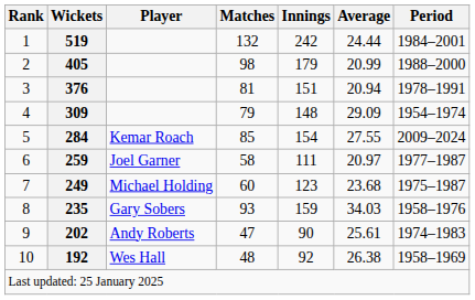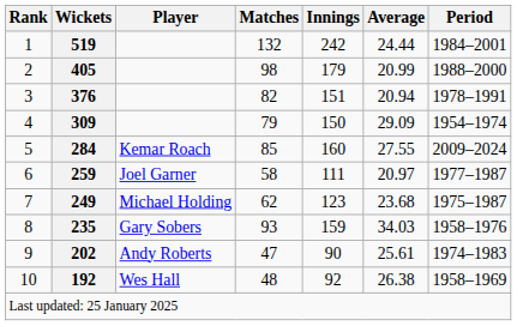 <table class="wikitable plainrowheaders sortable">
 <tr>
 <th scope=col>Rank</th>
 <th scope=col>Wickets</th>
 <th scope=col>Player</th>
 <th scope=col>Matches</th>
 <th scope=col>Innings</th>
 <th scope=col>Average</th>
 <th scope=col>Period</th>
 </tr>
 <tr>
 <td align=center>1</td>
 <th scope=row style=text-align:center;>519</th>
 <td></td>
 <td align=center>132</td>
 <td align=center>242</td>
 <td align=center>24.44</td>
 <td>1984–2001</td>
 </tr>
 <tr>
 <td align=center>2</td>
 <th scope=row style=text-align:center;>405</th>
 <td></td>
 <td align=center>98</td>
 <td align=center>179</td>
 <td align=center>20.99</td>
 <td>1988–2000</td>
 </tr>
 <tr>
 <td align=center>3</td>
 <th scope=row style=text-align:center;>376</th>
 <td></td>
-<td align=center>81</td>
+<td align=center>82</td>
 <td align=center>151</td>
 <td align=center>20.94</td>
 <td>1978–1991</td>
 </tr>
 <tr>
 <td align=center>4</td>
 <th scope=row style=text-align:center;>309</th>
 <td></td>
 <td align=center>79</td>
-<td align=center>148</td>
+<td align=center>150</td>
 <td align=center>29.09</td>
 <td>1954–1974</td>
 </tr>
 <tr>
 <td align=center>5</td>
 <th scope=row style=text-align:center;>284</th>
 <td><a href='#'>Kemar Roach</a></td>
 <td align=center>85</td>
-<td align=center>154</td>
+<td align=center>160</td>
 <td align=center>27.55</td>
 <td>2009–2024</td>
 </tr>
 <tr>
 <td align=center>6</td>
 <th scope=row style=text-align:center;>259</th>
 <td><a href='#'>Joel Garner</a></td>
 <td align=center>58</td>
 <td align=center>111</td>
 <td align=center>20.97</td>
 <td>1977–1987</td>
 </tr>
 <tr>
 <td align=center>7</td>
 <th scope=row style=text-align:center;>249</th>
 <td><a href='#'>Michael Holding</a></td>
-<td align=center>60</td>
+<td align=center>62</td>
 <td align=center>123</td>
 <td align=center>23.68</td>
 <td>1975–1987</td>
 </tr>
 <tr>
 <td align=center>8</td>
 <th scope=row style=text-align:center;>235</th>
 <td><a href='#'>Gary Sobers</a></td>
 <td align=center>93</td>
 <td align=center>159</td>
 <td align=center>34.03</td>
 <td>1958–1976</td>
 </tr>
 <tr>
 <td align=center>9</td>
 <th scope=row style=text-align:center;>202</th>
 <td><a href='#'>Andy Roberts</a></td>
 <td align=center>47</td>
 <td align=center>90</td>
 <td align=center>25.61</td>
 <td>1974–1983</td>
 </tr>
 <tr>
 <td align=center>10</td>
 <th scope=row style=text-align:center;>192</th>
 <td><a href='#'>Wes Hall</a></td>
 <td align=center>48</td>
 <td align=center>92</td>
 <td align=center>26.38</td>
 <td>1958–1969</td>
 </tr>
 <tr class="sortbottom">
 <td colspan="7"><small>Last updated: 25 January 2025</small></td>
 </tr>
 </table>
